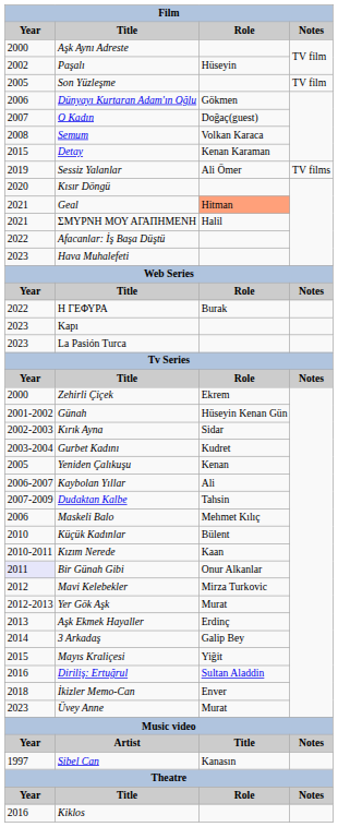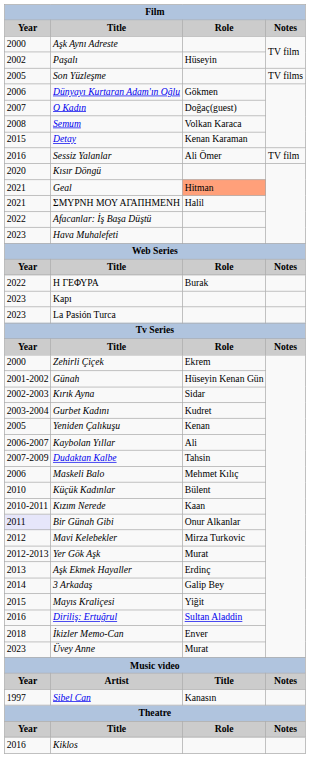 <table class="wikitable" style="font-size:85%;">
 <tr>
 <th colspan=4 style="background:#B0C4DE;">Film</th>
 </tr>
 <tr align="center">
 <th style="background: #CCCCCC;">Year</th>
 <th style="background: #CCCCCC;">Title</th>
 <th style="background: #CCCCCC;">Role</th>
 <th style="background: #CCCCCC;">Notes</th>
 </tr>
 <tr>
 <td>2000</td>
 <td><em>Aşk Aynı Adreste</em></td>
 <td></td>
 <td rowspan="2">TV film</td>
 </tr>
 <tr>
 <td>2002</td>
 <td><em>Paşalı</em></td>
 <td>Hüseyin</td>
 </tr>
 <tr>
 <td>2005</td>
 <td><em>Son Yüzleşme</em></td>
 <td></td>
-<td>TV film</td>
+<td>TV films</td>
 </tr>
 <tr>
 <td>2006</td>
 <td><em><a href='#'>Dünyayı Kurtaran Adam'ın Oğlu</a></em></td>
 <td>Gökmen</td>
 <td rowspan="4"></td>
 </tr>
 <tr>
 <td>2007</td>
 <td><em><a href='#'>O Kadın</a></em></td>
 <td>Doğaç(guest)</td>
 </tr>
 <tr>
 <td>2008</td>
 <td><em><a href='#'>Semum</a></em></td>
 <td>Volkan Karaca</td>
 </tr>
 <tr>
 <td>2015</td>
 <td><em><a href='#'>Detay</a></em></td>
 <td>Kenan Karaman</td>
 </tr>
 <tr>
-<td>2019</td>
+<td>2016</td>
 <td><em>Sessiz Yalanlar</em></td>
 <td>Ali Ömer</td>
-<td>TV films</td>
+<td>TV film</td>
 </tr>
 <tr>
 <td>2020</td>
 <td><em>Kısır Döngü</em></td>
 <td></td>
 <td rowspan="5"></td>
 </tr>
 <tr>
 <td>2021</td>
 <td><em>Geal</em></td>
 <td style="background: lightsalmon;">Hitman</td>
 </tr>
 <tr>
 <td>2021</td>
 <td>ΣΜΥΡΝΗ ΜΟΥ ΑΓΑΠΗΜΕΝΗ</td>
 <td>Halil</td>
 </tr>
 <tr>
 <td>2022</td>
 <td><em>Afacanlar: İş Başa Düştü</em></td>
 <td></td>
 </tr>
 <tr>
 <td>2023</td>
 <td><em>Hava Muhalefeti</em></td>
 <td></td>
 </tr>
 <tr align="center">
 <th colspan=4 style="background:#B0C4DE;">Web Series</th>
 </tr>
 <tr align="center">
 <th style="background: #CCCCCC;">Year</th>
 <th style="background: #CCCCCC;">Title</th>
 <th style="background: #CCCCCC;">Role</th>
 <th style="background: #CCCCCC;">Notes</th>
 </tr>
 <tr>
 <td>2022</td>
 <td>Η ΓΕΦΥΡΑ</td>
 <td>Burak</td>
 <td></td>
 </tr>
 <tr>
 <td>2023</td>
 <td>Kapı</td>
 <td></td>
 <td></td>
 </tr>
 <tr>
 <td>2023</td>
 <td>La Pasión Turca</td>
 <td></td>
 </tr>
 <tr align="center">
 <th colspan=4 style="background:#B0C4DE;">Tv Series</th>
 </tr>
 <tr align="center">
 <th style="background: #CCCCCC;">Year</th>
 <th style="background: #CCCCCC;">Title</th>
 <th style="background: #CCCCCC;">Role</th>
 <th style="background: #CCCCCC;">Notes</th>
 </tr>
 <tr>
 <td>2000</td>
 <td><em>Zehirli Çiçek</em></td>
 <td>Ekrem</td>
 <td rowspan="19"></td>
 </tr>
 <tr>
 <td>2001-2002</td>
 <td><em>Günah</em></td>
 <td>Hüseyin Kenan Gün</td>
 </tr>
 <tr>
 <td>2002-2003</td>
 <td><em>Kırık Ayna</em></td>
 <td>Sidar</td>
 </tr>
 <tr>
 <td>2003-2004</td>
 <td><em>Gurbet Kadını</em></td>
 <td>Kudret</td>
 </tr>
 <tr>
 <td>2005</td>
 <td><em>Yeniden Çalıkuşu</em></td>
 <td>Kenan</td>
 </tr>
 <tr>
 <td>2006-2007</td>
 <td><em>Kaybolan Yıllar</em></td>
 <td>Ali</td>
 </tr>
 <tr>
 <td>2007-2009</td>
 <td><em><a href='#'>Dudaktan Kalbe</a></em></td>
 <td>Tahsin</td>
 </tr>
 <tr>
 <td>2006</td>
 <td><em>Maskeli Balo</em></td>
 <td>Mehmet Kılıç</td>
 </tr>
 <tr>
 <td>2010</td>
 <td><em>Küçük Kadınlar</em></td>
 <td>Bülent</td>
 </tr>
 <tr>
 <td>2010-2011</td>
 <td><em>Kızım Nerede</em></td>
 <td>Kaan</td>
 </tr>
 <tr>
 <td style="background: lavender;">2011</td>
 <td><em>Bir Günah Gibi</em></td>
 <td>Onur Alkanlar</td>
 </tr>
 <tr>
 <td>2012</td>
 <td><em>Mavi Kelebekler</em></td>
 <td>Mirza Turkovic</td>
 </tr>
 <tr>
 <td>2012-2013</td>
 <td><em>Yer Gök Aşk</em></td>
 <td>Murat</td>
 </tr>
 <tr>
 <td>2013</td>
 <td><em>Aşk Ekmek Hayaller</em></td>
 <td>Erdinç</td>
 </tr>
 <tr>
 <td>2014</td>
 <td><em>3 Arkadaş</em></td>
 <td>Galip Bey</td>
 </tr>
 <tr>
 <td>2015</td>
 <td><em>Mayıs Kraliçesi</em></td>
 <td>Yiğit</td>
 </tr>
 <tr>
 <td>2016</td>
 <td><em><a href='#'>Diriliş: Ertuğrul</a></em></td>
 <td><a href='#'>Sultan Aladdin</a></td>
 </tr>
 <tr>
 <td>2018</td>
 <td><em>İkizler Memo-Can</em></td>
 <td>Enver</td>
 </tr>
 <tr>
 <td>2023</td>
 <td><em>Üvey Anne</em></td>
 <td>Murat</td>
 </tr>
 <tr align="center">
 <th colspan=4 style="background:#B0C4DE;">Music video</th>
 </tr>
 <tr align="center">
 <th style="background: #CCCCCC;">Year</th>
 <th style="background: #CCCCCC;">Artist</th>
 <th style="background: #CCCCCC;">Title</th>
 <th style="background: #CCCCCC;">Notes</th>
 </tr>
 <tr>
 <td>1997</td>
 <td><em><a href='#'>Sibel Can</a></em></td>
 <td>Kanasın</td>
 <td></td>
 </tr>
 <tr align="center">
 <th colspan=4 style="background:#B0C4DE;">Theatre</th>
 </tr>
 <tr align="center">
 <th style="background: #CCCCCC;">Year</th>
 <th style="background: #CCCCCC;">Title</th>
 <th style="background: #CCCCCC;">Role</th>
 <th style="background: #CCCCCC;">Notes</th>
 </tr>
 <tr>
 <td>2016</td>
 <td><em>Kiklos</em></td>
 <td></td>
 <td></td>
 </tr>
 </table>
